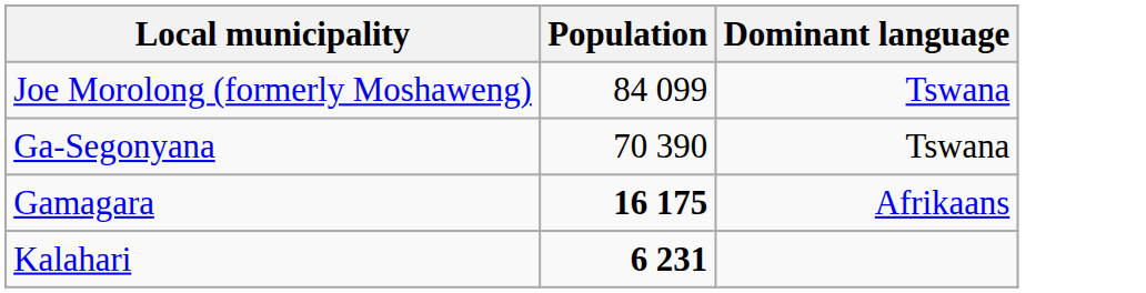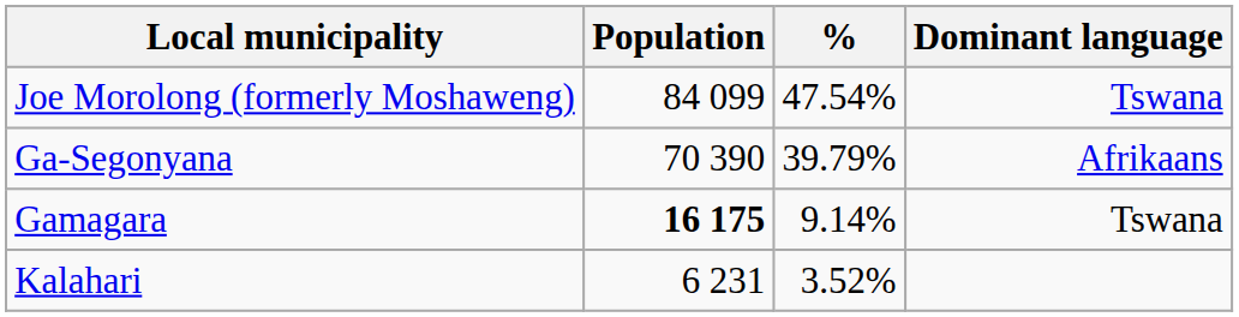 <table class="wikitable" style="font-size: 95%; text-align: right">
 <tr>
 <th>Local municipality</th>
 <th>Population</th>
+<th>%</th>
 <th>Dominant language</th>
 </tr>
 <tr>
 <td align=left><a href='#'>Joe Morolong (formerly Moshaweng)</a></td>
 <td>84 099</td>
+<td>47.54%</td>
 <td><a href='#'>Tswana</a></td>
 </tr>
 <tr>
 <td align=left><a href='#'>Ga-Segonyana</a></td>
 <td>70 390</td>
-<td>Tswana</td>
+<td>39.79%</td>
+<td><a href='#'>Afrikaans</a></td>
 </tr>
 <tr>
 <td align=left><a href='#'>Gamagara</a></td>
 <td><strong>16 175</strong></td>
-<td><a href='#'>Afrikaans</a></td>
+<td>9.14%</td>
+<td>Tswana</td>
 </tr>
 <tr>
 <td align=left><a href='#'>Kalahari</a></td>
-<td><strong>6 231</strong></td>
+<td>6 231</td>
+<td>3.52%</td>
 <td></td>
 </tr>
 </table>
